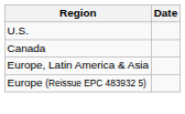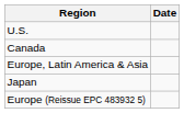 <table class="wikitable">
 <tr>
 <th>Region</th>
 <th>Date</th>
 </tr>
 <tr>
 <td>U.S.</td>
 <td></td>
 </tr>
 <tr>
 <td>Canada</td>
 <td></td>
 </tr>
 <tr>
 <td>Europe, Latin America & Asia</td>
 <td></td>
 </tr>
 <tr>
+<td>Japan</td>
+<td></td>
+</tr>
+<tr>
 <td>Europe <small>(Reissue EPC 483932 5)</small></td>
 <td></td>
 </tr>
 </table>
